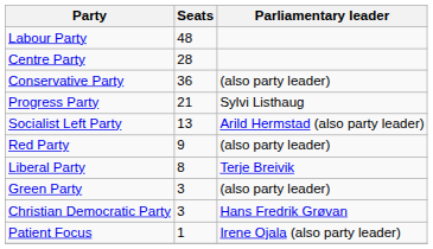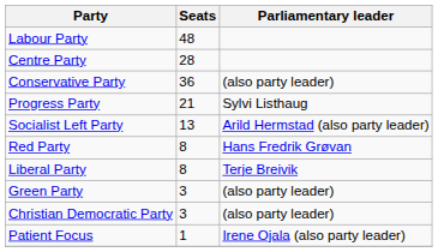 <table class="wikitable sortable">
 <tr>
 <th>Party</th>
 <th>Seats</th>
 <th>Parliamentary leader</th>
 </tr>
 <tr>
 <td><a href='#'>Labour Party</a></td>
 <td>48</td>
 <td></td>
 </tr>
 <tr>
 <td><a href='#'>Centre Party</a></td>
 <td>28</td>
 <td></td>
 </tr>
 <tr>
 <td><a href='#'>Conservative Party</a></td>
 <td>36</td>
 <td> (also party leader)</td>
 </tr>
 <tr>
 <td><a href='#'>Progress Party</a></td>
 <td>21</td>
 <td>Sylvi Listhaug</td>
 </tr>
 <tr>
 <td><a href='#'>Socialist Left Party</a></td>
 <td>13</td>
 <td><a href='#'>Arild Hermstad</a> (also party leader)</td>
 </tr>
 <tr>
 <td><a href='#'>Red Party</a></td>
-<td>9</td>
-<td> (also party leader)</td>
+<td>8</td>
+<td><a href='#'>Hans Fredrik Grøvan</a></td>
 </tr>
 <tr>
 <td><a href='#'>Liberal Party</a></td>
 <td>8</td>
 <td><a href='#'>Terje Breivik</a></td>
 </tr>
 <tr>
 <td><a href='#'>Green Party</a></td>
 <td>3</td>
 <td> (also party leader)</td>
 </tr>
 <tr>
 <td><a href='#'>Christian Democratic Party</a></td>
 <td>3</td>
-<td><a href='#'>Hans Fredrik Grøvan</a></td>
+<td> (also party leader)</td>
 </tr>
 <tr>
 <td><a href='#'>Patient Focus</a></td>
 <td>1</td>
 <td><a href='#'>Irene Ojala</a> (also party leader)</td>
 </tr>
 <tr>
 </tr>
 </table>
